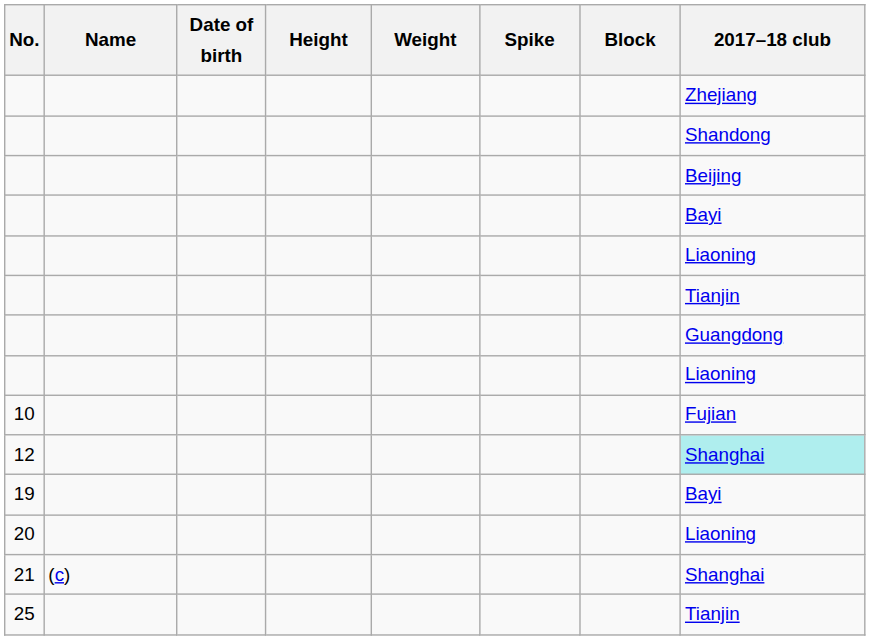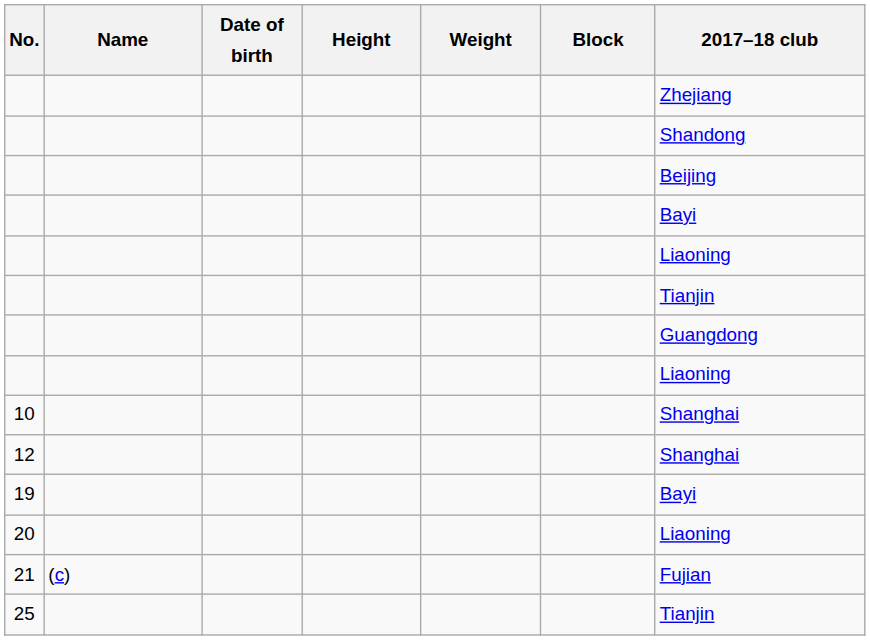 <table class="wikitable sortable" style= "text-align:center; font-size: 10pt; line-height:22px;">
 <tr>
 <th>No.</th>
 <th style="width:14em">Name</th>
 <th style="width:8em">Date of birth</th>
 <th style="width:9em">Height</th>
 <th style="width:9em">Weight</th>
-<th style="width:9em">Spike</th>
 <th style="width:9em">Block</th>
 <th style="width:17em">2017–18 club</th>
 </tr>
 <tr>
 <td></td>
 <td align=left></td>
 <td align=right></td>
-<td></td>
 <td></td>
 <td></td>
 <td></td>
 <td align="left"> <a href='#'>Zhejiang</a></td>
 </tr>
 <tr>
 <td></td>
 <td align=left></td>
 <td align=right></td>
 <td></td>
 <td></td>
 <td></td>
-<td></td>
 <td align="left"> <a href='#'>Shandong</a></td>
 </tr>
 <tr>
 <td></td>
 <td align=left></td>
 <td align=right></td>
-<td></td>
 <td></td>
 <td></td>
 <td></td>
 <td align="left"> <a href='#'>Beijing</a></td>
 </tr>
 <tr>
 <td></td>
 <td align=left></td>
 <td align=right></td>
 <td></td>
 <td></td>
 <td></td>
-<td></td>
 <td align="left"> <a href='#'>Bayi</a></td>
 </tr>
 <tr>
 <td></td>
 <td align=left></td>
 <td align=right></td>
-<td></td>
 <td></td>
 <td></td>
 <td></td>
 <td align="left"> <a href='#'>Liaoning</a></td>
 </tr>
 <tr>
 <td></td>
 <td align=left></td>
 <td align=right></td>
 <td></td>
 <td></td>
 <td></td>
-<td></td>
 <td align="left"> <a href='#'>Tianjin</a></td>
 </tr>
 <tr>
 <td></td>
 <td align=left></td>
 <td align=right></td>
-<td></td>
 <td></td>
 <td></td>
 <td></td>
 <td align="left"> <a href='#'>Guangdong</a></td>
 </tr>
 <tr>
 <td></td>
 <td align=left></td>
 <td align=right></td>
 <td></td>
 <td></td>
 <td></td>
-<td></td>
 <td align="left"> <a href='#'>Liaoning</a></td>
 </tr>
 <tr>
 <td>10</td>
 <td align=left></td>
 <td align=right></td>
 <td></td>
 <td></td>
 <td></td>
-<td></td>
-<td align="left"> <a href='#'>Fujian</a></td>
+<td align=left> <a href='#'>Shanghai</a></td>
 </tr>
 <tr>
 <td>12</td>
 <td align=left></td>
 <td align=right></td>
 <td></td>
 <td></td>
 <td></td>
-<td></td>
-<td align="left" style="background: paleturquoise;"> <a href='#'>Shanghai</a></td>
+<td align="left"> <a href='#'>Shanghai</a></td>
 </tr>
 <tr>
 <td>19</td>
 <td align=left></td>
 <td align=right></td>
-<td></td>
 <td></td>
 <td></td>
 <td></td>
 <td align="left"> <a href='#'>Bayi</a></td>
 </tr>
 <tr>
 <td>20</td>
 <td align=left></td>
 <td align=right></td>
 <td></td>
 <td></td>
 <td></td>
-<td></td>
 <td align=left> <a href='#'>Liaoning</a></td>
 </tr>
 <tr>
 <td>21</td>
 <td align=left> (<a href='#'>c</a>)</td>
 <td align=right></td>
 <td></td>
 <td></td>
 <td></td>
-<td></td>
-<td align=left> <a href='#'>Shanghai</a></td>
+<td align="left"> <a href='#'>Fujian</a></td>
 </tr>
 <tr>
 <td>25</td>
 <td align=left></td>
 <td align=right></td>
 <td></td>
 <td></td>
 <td></td>
-<td></td>
 <td align=left> <a href='#'>Tianjin</a></td>
 </tr>
 </table>
